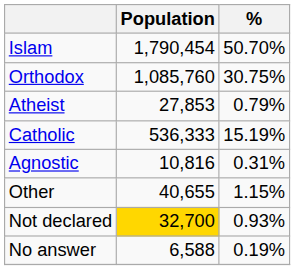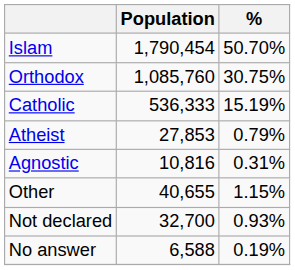 <table class="wikitable">
 <tr>
 <th></th>
 <th>Population</th>
 <th>%</th>
 </tr>
 <tr>
 <td><a href='#'>Islam</a></td>
 <td align=right>1,790,454</td>
 <td align=right>50.70%</td>
 </tr>
 <tr>
 <td align=left><a href='#'>Orthodox</a></td>
 <td align=right>1,085,760</td>
 <td align=right>30.75%</td>
 </tr>
 <tr>
+<td align=left><a href='#'>Catholic</a></td>
+<td align=right>536,333</td>
+<td align=right>15.19%</td>
+</tr>
+<tr>
 <td align=left><a href='#'>Atheist</a></td>
 <td align=right>27,853</td>
 <td align=right>0.79%</td>
-</tr>
-<tr>
-<td align=left><a href='#'>Catholic</a></td>
-<td align=right>536,333</td>
-<td align=right>15.19%</td>
 </tr>
 <tr>
 <td align=left><a href='#'>Agnostic</a></td>
 <td align=right>10,816</td>
 <td align=right>0.31%</td>
 </tr>
 <tr>
 <td align=left>Other</td>
 <td align=right>40,655</td>
 <td align=right>1.15%</td>
 </tr>
 <tr>
 <td align=left>Not declared</td>
-<td align=right style="background: gold;">32,700</td>
+<td align=right>32,700</td>
 <td align=right>0.93%</td>
 </tr>
 <tr>
 <td align=left>No answer</td>
 <td align=right>6,588</td>
 <td align=right>0.19%</td>
 </tr>
 <tr>
 </tr>
 </table>
